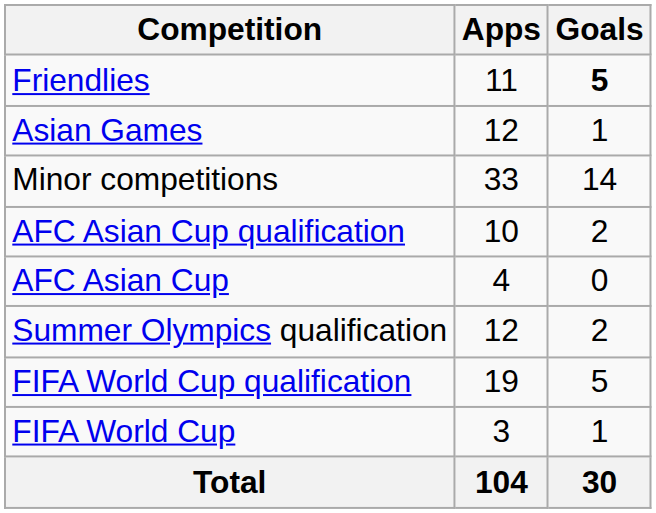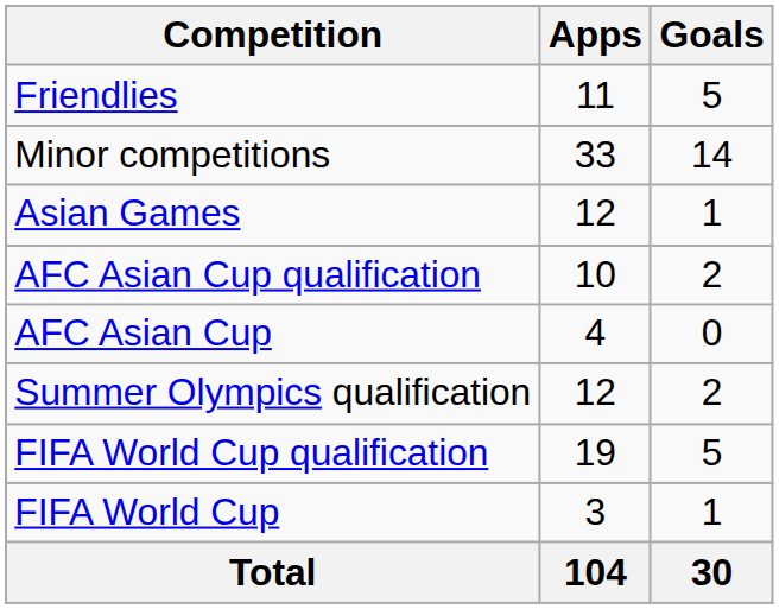 <table class="wikitable" style="text-align:center">
 <tr>
 <th>Competition</th>
 <th>Apps</th>
 <th>Goals</th>
 </tr>
 <tr>
 <td align="left"><a href='#'>Friendlies</a></td>
 <td>11</td>
-<td><strong>5</strong></td>
+<td>5</td>
+</tr>
+<tr>
+<td align="left">Minor competitions</td>
+<td>33</td>
+<td>14</td>
 </tr>
 <tr>
 <td align="left"><a href='#'>Asian Games</a></td>
 <td>12</td>
 <td>1</td>
-</tr>
-<tr>
-<td align="left">Minor competitions</td>
-<td>33</td>
-<td>14</td>
 </tr>
 <tr>
 <td align="left"><a href='#'>AFC Asian Cup qualification</a></td>
 <td>10</td>
 <td>2</td>
 </tr>
 <tr>
 <td align="left"><a href='#'>AFC Asian Cup</a></td>
 <td>4</td>
 <td>0</td>
 </tr>
 <tr>
 <td align="left"><a href='#'>Summer Olympics</a> qualification</td>
 <td>12</td>
 <td>2</td>
 </tr>
 <tr>
 <td align="left"><a href='#'>FIFA World Cup qualification</a></td>
 <td>19</td>
 <td>5</td>
 </tr>
 <tr>
 <td align="left"><a href='#'>FIFA World Cup</a></td>
 <td>3</td>
 <td>1</td>
 </tr>
 <tr>
 <th>Total</th>
 <th>104</th>
 <th>30</th>
 </tr>
 </table>
